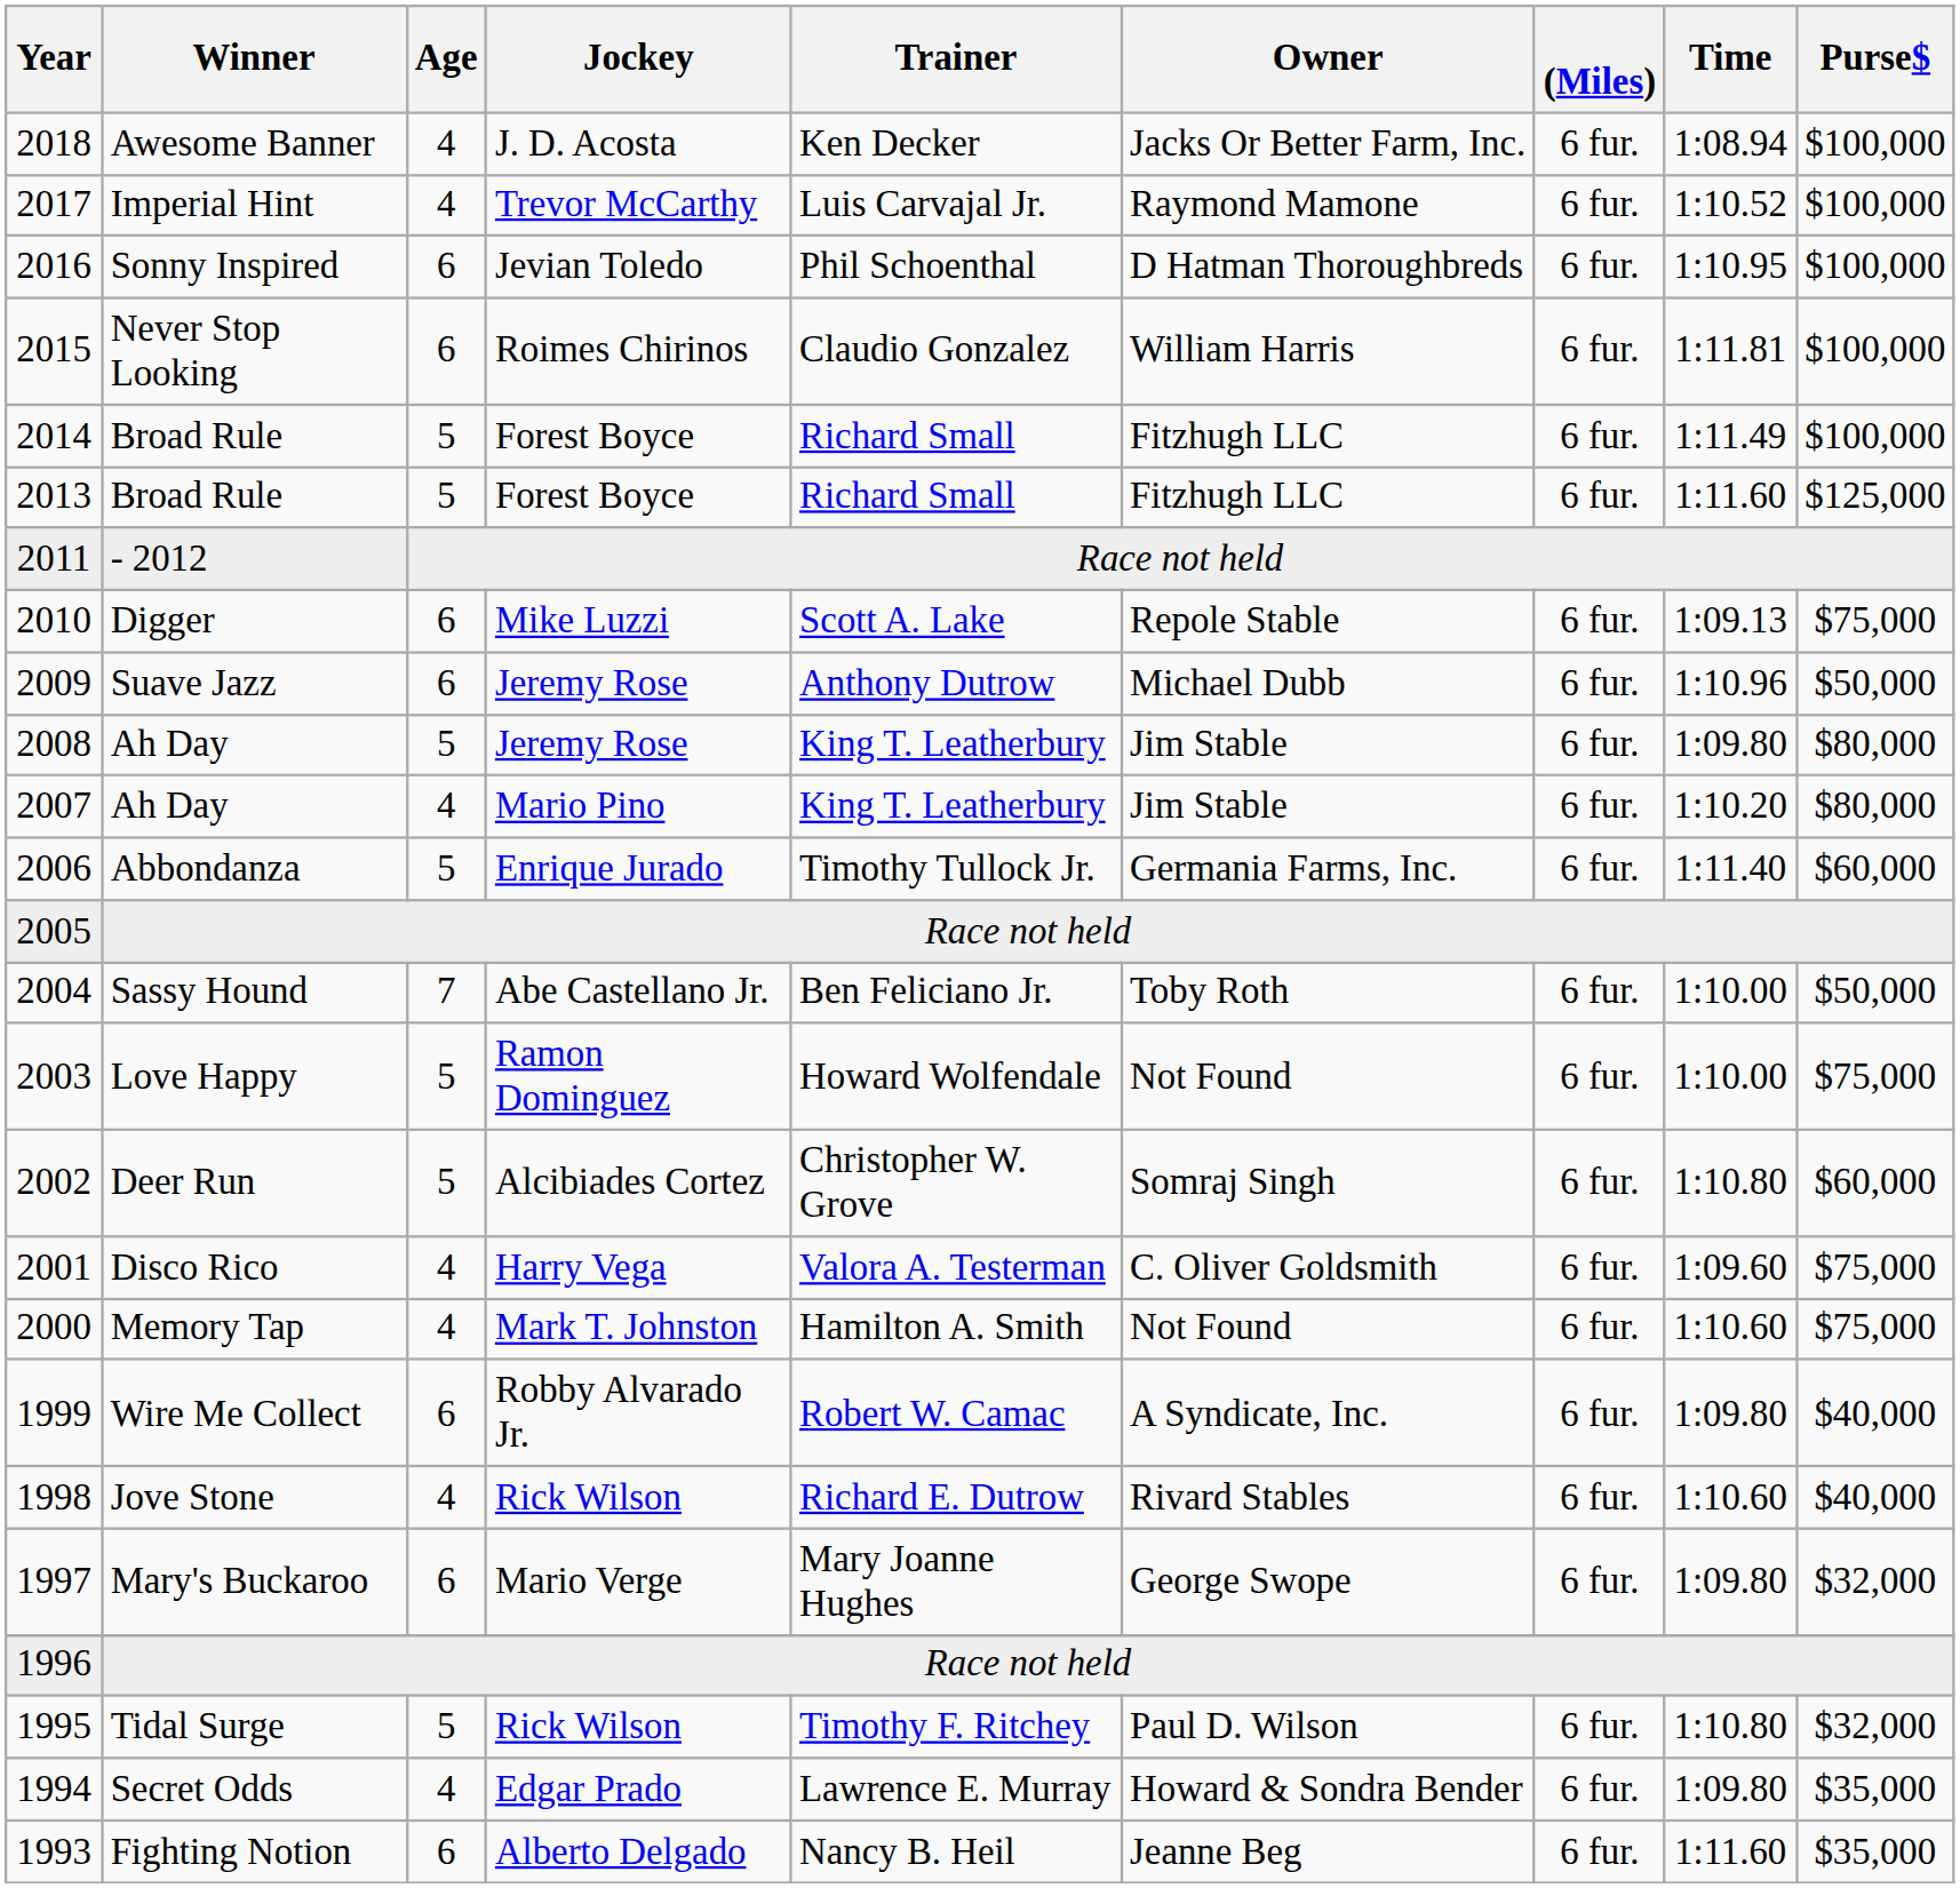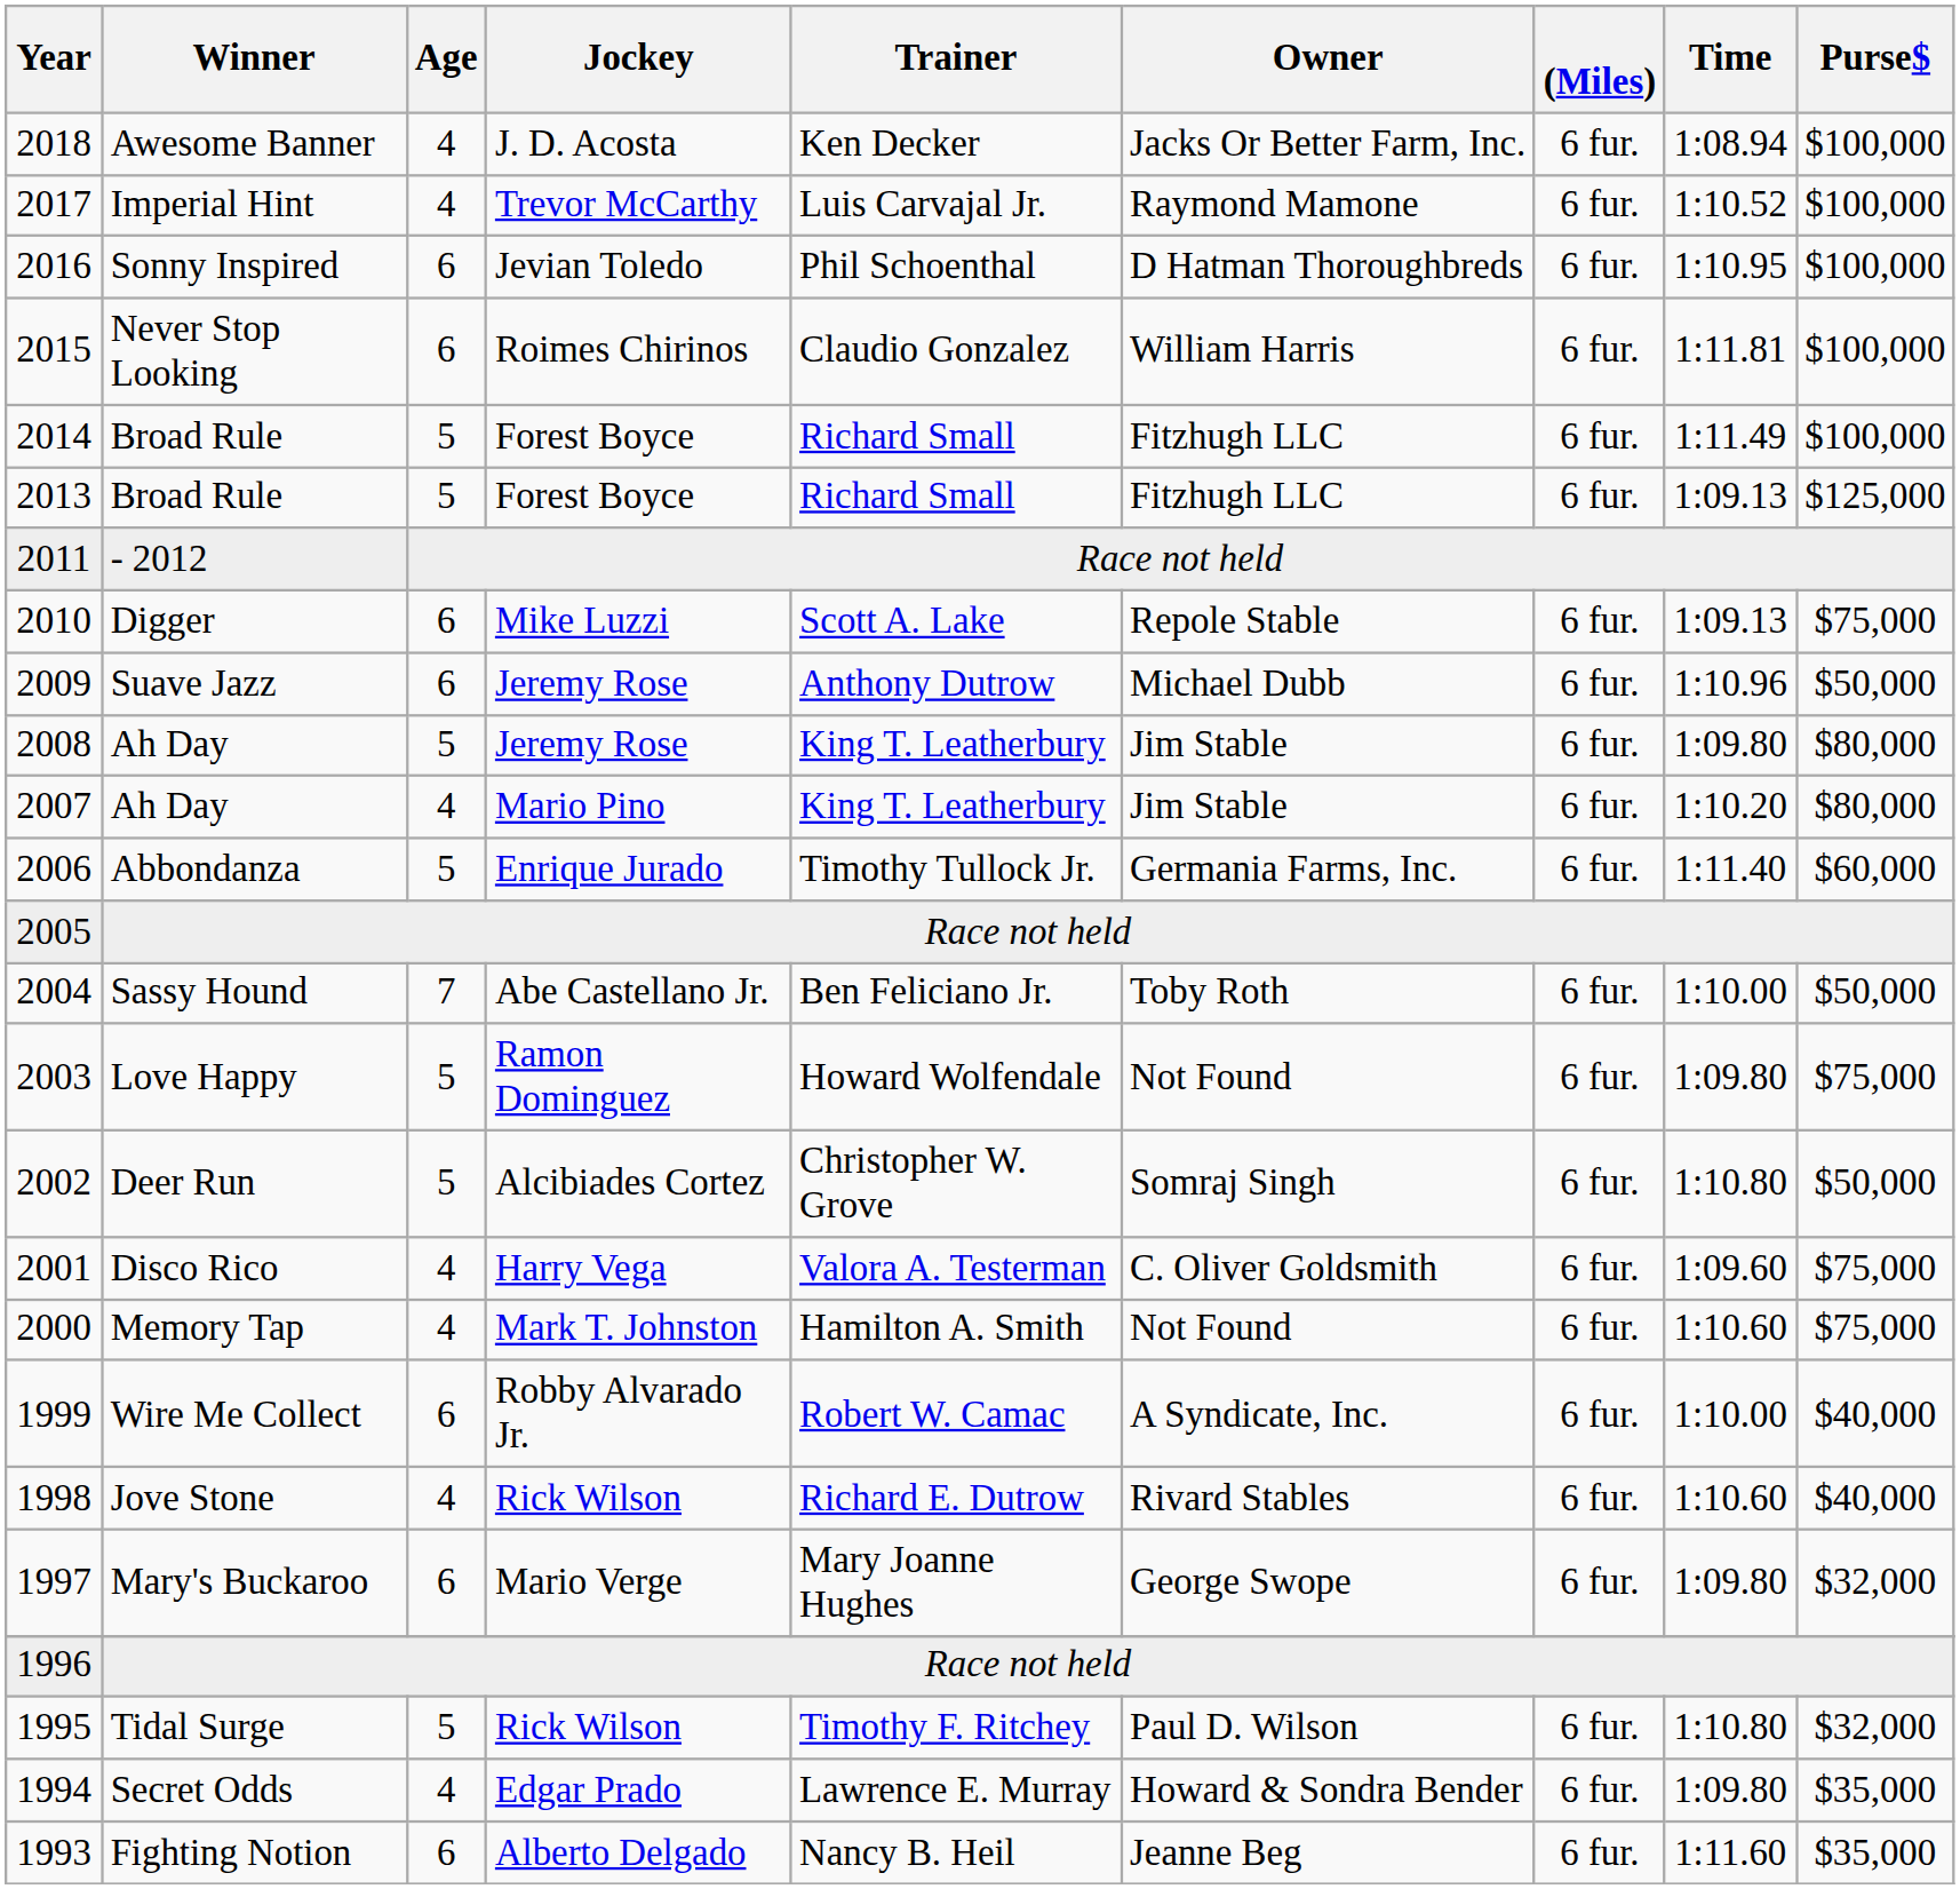 <table class="wikitable sortable" style="font-size:90%">
 <tr>
 <th style="width:30px">Year</th>
 <th style="width:110px">Winner</th>
 <th style="width:20px">Age</th>
 <th style="width:110px">Jockey</th>
 <th style="width:120px">Trainer</th>
 <th>Owner<br></th>
 <th style="width:25px"><br> <span>(<a href='#'>Miles</a>)</span></th>
 <th style="width:25px">Time</th>
 <th style="width:35px">Purse<a href='#'>$</a></th>
 </tr>
 <tr>
 <td align=center>2018</td>
 <td>Awesome Banner</td>
 <td align=center>4</td>
 <td>J. D. Acosta</td>
 <td>Ken Decker</td>
 <td>Jacks Or Better Farm, Inc.</td>
 <td align=center>6 fur.</td>
 <td align=center>1:08.94</td>
 <td align=center>$100,000</td>
 </tr>
 <tr>
 <td align=center>2017</td>
 <td>Imperial Hint</td>
 <td align=center>4</td>
 <td><a href='#'>Trevor McCarthy</a></td>
 <td>Luis Carvajal Jr.</td>
 <td>Raymond Mamone</td>
 <td align=center>6 fur.</td>
 <td align=center>1:10.52</td>
 <td align=center>$100,000</td>
 </tr>
 <tr>
 <td align=center>2016</td>
 <td>Sonny Inspired</td>
 <td align=center>6</td>
 <td>Jevian Toledo</td>
 <td>Phil Schoenthal</td>
 <td>D Hatman Thoroughbreds</td>
 <td align=center>6 fur.</td>
 <td align=center>1:10.95</td>
 <td align=center>$100,000</td>
 </tr>
 <tr>
 <td align=center>2015</td>
 <td>Never Stop Looking</td>
 <td align=center>6</td>
 <td>Roimes Chirinos</td>
 <td>Claudio Gonzalez</td>
 <td>William Harris</td>
 <td align=center>6 fur.</td>
 <td align=center>1:11.81</td>
 <td align=center>$100,000</td>
 </tr>
 <tr>
 <td align=center>2014</td>
 <td>Broad Rule</td>
 <td align=center>5</td>
 <td>Forest Boyce</td>
 <td><a href='#'>Richard Small</a></td>
 <td>Fitzhugh LLC</td>
 <td align=center>6 fur.</td>
 <td align=center>1:11.49</td>
 <td align=center>$100,000</td>
 </tr>
 <tr>
 <td align=center>2013</td>
 <td>Broad Rule</td>
 <td align=center>5</td>
 <td>Forest Boyce</td>
 <td><a href='#'>Richard Small</a></td>
 <td>Fitzhugh LLC</td>
 <td align=center>6 fur.</td>
-<td align=center>1:11.60</td>
+<td align=center>1:09.13</td>
 <td align=center>$125,000</td>
 </tr>
 <tr bgcolor="#eeeeee">
 <td align=center>2011</td>
 <td>- 2012</td>
 <td align=center  colspan=9><em>Race not held</em></td>
 </tr>
 <tr>
 <td align=center>2010</td>
 <td>Digger</td>
 <td align=center>6</td>
 <td><a href='#'>Mike Luzzi</a></td>
 <td><a href='#'>Scott A. Lake</a></td>
 <td>Repole Stable</td>
 <td align=center>6 fur.</td>
 <td align=center>1:09.13</td>
 <td align=center>$75,000</td>
 </tr>
 <tr>
 <td align=center>2009</td>
 <td>Suave Jazz</td>
 <td align=center>6</td>
 <td><a href='#'>Jeremy Rose</a></td>
 <td><a href='#'>Anthony Dutrow</a></td>
 <td>Michael Dubb</td>
 <td align=center>6 fur.</td>
 <td align=center>1:10.96</td>
 <td align=center>$50,000</td>
 </tr>
 <tr>
 <td align=center>2008</td>
 <td>Ah Day</td>
 <td align=center>5</td>
 <td><a href='#'>Jeremy Rose</a></td>
 <td><a href='#'>King T. Leatherbury</a></td>
 <td>Jim Stable</td>
 <td align=center>6 fur.</td>
 <td align=center>1:09.80</td>
 <td align=center>$80,000</td>
 </tr>
 <tr>
 <td align=center>2007</td>
 <td>Ah Day</td>
 <td align=center>4</td>
 <td><a href='#'>Mario Pino</a></td>
 <td><a href='#'>King T. Leatherbury</a></td>
 <td>Jim Stable</td>
 <td align=center>6 fur.</td>
 <td align=center>1:10.20</td>
 <td align=center>$80,000</td>
 </tr>
 <tr>
 <td align=center>2006</td>
 <td>Abbondanza</td>
 <td align=center>5</td>
 <td><a href='#'>Enrique Jurado</a></td>
 <td>Timothy Tullock Jr.</td>
 <td>Germania Farms, Inc.</td>
 <td align=center>6 fur.</td>
 <td align=center>1:11.40</td>
 <td align=center>$60,000</td>
 </tr>
 <tr bgcolor="#eeeeee">
 <td align=center>2005</td>
 <td align=center  colspan=8><em>Race not held</em></td>
 </tr>
 <tr>
 <td align=center>2004</td>
 <td>Sassy Hound</td>
 <td align=center>7</td>
 <td>Abe Castellano Jr.</td>
 <td>Ben Feliciano Jr.</td>
 <td>Toby Roth</td>
 <td align=center>6 fur.</td>
 <td align=center>1:10.00</td>
 <td align=center>$50,000</td>
 </tr>
 <tr>
 <td align=center>2003</td>
 <td>Love Happy</td>
 <td align=center>5</td>
 <td><a href='#'>Ramon Dominguez</a></td>
 <td>Howard Wolfendale</td>
 <td>Not Found</td>
 <td align=center>6 fur.</td>
-<td align=center>1:10.00</td>
+<td align=center>1:09.80</td>
 <td align=center>$75,000</td>
 </tr>
 <tr>
 <td align=center>2002</td>
 <td>Deer Run</td>
 <td align=center>5</td>
 <td>Alcibiades Cortez</td>
 <td>Christopher W. Grove</td>
 <td>Somraj Singh</td>
 <td align=center>6 fur.</td>
 <td align=center>1:10.80</td>
-<td align=center>$60,000</td>
+<td align=center>$50,000</td>
 </tr>
 <tr>
 <td align=center>2001</td>
 <td>Disco Rico</td>
 <td align=center>4</td>
 <td><a href='#'>Harry Vega</a></td>
 <td><a href='#'>Valora A. Testerman</a></td>
 <td>C. Oliver Goldsmith</td>
 <td align=center>6 fur.</td>
 <td align=center>1:09.60</td>
 <td align=center>$75,000</td>
 </tr>
 <tr>
 <td align=center>2000</td>
 <td>Memory Tap</td>
 <td align=center>4</td>
 <td><a href='#'>Mark T. Johnston</a></td>
 <td>Hamilton A. Smith</td>
 <td>Not Found</td>
 <td align=center>6 fur.</td>
 <td align=center>1:10.60</td>
 <td align=center>$75,000</td>
 </tr>
 <tr>
 <td align=center>1999</td>
 <td>Wire Me Collect</td>
 <td align=center>6</td>
 <td>Robby Alvarado Jr.</td>
 <td><a href='#'>Robert W. Camac</a></td>
 <td>A Syndicate, Inc.</td>
 <td align=center>6 fur.</td>
-<td align=center>1:09.80</td>
+<td align=center>1:10.00</td>
 <td align=center>$40,000</td>
 </tr>
 <tr>
 <td align=center>1998</td>
 <td>Jove Stone</td>
 <td align=center>4</td>
 <td><a href='#'>Rick Wilson</a></td>
 <td><a href='#'>Richard E. Dutrow</a></td>
 <td>Rivard Stables</td>
 <td align=center>6 fur.</td>
 <td align=center>1:10.60</td>
 <td align=center>$40,000</td>
 </tr>
 <tr>
 <td align=center>1997</td>
 <td>Mary's Buckaroo</td>
 <td align=center>6</td>
 <td>Mario Verge</td>
 <td>Mary Joanne Hughes</td>
 <td>George Swope</td>
 <td align=center>6 fur.</td>
 <td align=center>1:09.80</td>
 <td align=center>$32,000</td>
 </tr>
 <tr bgcolor="#eeeeee">
 </tr>
 <tr bgcolor="#eeeeee">
 <td align=center>1996</td>
 <td align=center  colspan=8><em>Race not held</em></td>
 </tr>
 <tr>
 <td align=center>1995</td>
 <td>Tidal Surge</td>
 <td align=center>5</td>
 <td><a href='#'>Rick Wilson</a></td>
 <td><a href='#'>Timothy F. Ritchey</a></td>
 <td>Paul D. Wilson</td>
 <td align=center>6 fur.</td>
 <td align=center>1:10.80</td>
 <td align=center>$32,000</td>
 </tr>
 <tr>
 <td align=center>1994</td>
 <td>Secret Odds</td>
 <td align=center>4</td>
 <td><a href='#'>Edgar Prado</a></td>
 <td>Lawrence E. Murray</td>
 <td>Howard & Sondra Bender</td>
 <td align=center>6 fur.</td>
 <td align=center>1:09.80</td>
 <td align=center>$35,000</td>
 </tr>
 <tr>
 <td align=center>1993</td>
 <td>Fighting Notion</td>
 <td align=center>6</td>
 <td><a href='#'>Alberto Delgado</a></td>
 <td>Nancy B. Heil</td>
 <td>Jeanne Beg</td>
 <td align=center>6 fur.</td>
 <td align=center>1:11.60</td>
 <td align=center>$35,000</td>
 </tr>
 <tr>
 </tr>
 </table>
